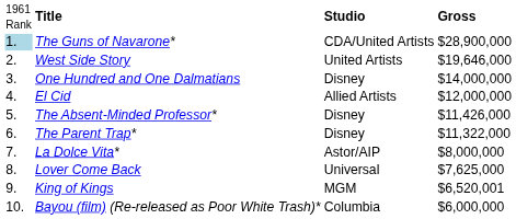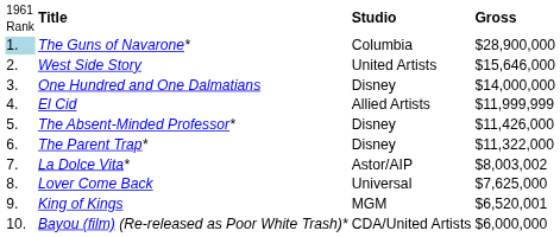 <table>
 <tr>
 <td rowspan="1"><small>1961<br>Rank</small></td>
 <td rowspan="1"><strong>Title</strong></td>
 <td rowspan="1"><strong>Studio</strong></td>
 <td rowspan="1"><strong>Gross</strong></td>
 </tr>
 <tr>
 <td style="background: lightblue;">1.</td>
 <td><em><a href='#'>The Guns of Navarone</a>* </em></td>
-<td>CDA/United Artists</td>
+<td>Columbia</td>
 <td>$28,900,000</td>
 </tr>
 <tr>
 <td>2.</td>
 <td><em><a href='#'>West Side Story</a></em></td>
 <td>United Artists</td>
-<td>$19,646,000</td>
+<td>$15,646,000</td>
 </tr>
 <tr>
 <td>3.</td>
 <td><em><a href='#'>One Hundred and One Dalmatians</a></em></td>
 <td>Disney</td>
 <td>$14,000,000</td>
 </tr>
 <tr>
 <td>4.</td>
 <td><em><a href='#'>El Cid</a></em></td>
 <td>Allied Artists</td>
-<td>$12,000,000</td>
+<td>$11,999,999</td>
 </tr>
 <tr>
 <td>5.</td>
 <td><em><a href='#'>The Absent-Minded Professor</a>* </em></td>
 <td>Disney</td>
 <td>$11,426,000</td>
 </tr>
 <tr>
 <td>6.</td>
 <td><em><a href='#'>The Parent Trap</a>* </em></td>
 <td>Disney</td>
 <td>$11,322,000</td>
 </tr>
 <tr>
 <td>7.</td>
 <td><em><a href='#'>La Dolce Vita</a>* </em></td>
 <td>Astor/AIP</td>
-<td>$8,000,000</td>
+<td>$8,003,002</td>
 </tr>
 <tr>
 <td>8.</td>
 <td><em><a href='#'>Lover Come Back</a></em></td>
 <td>Universal</td>
 <td>$7,625,000</td>
 </tr>
 <tr>
 <td>9.</td>
 <td><em><a href='#'>King of Kings</a></em></td>
 <td>MGM</td>
 <td>$6,520,001</td>
 </tr>
 <tr>
 <td>10.</td>
 <td><em><a href='#'>Bayou (film)</a> (Re-released as Poor White Trash)* </em></td>
-<td>Columbia</td>
+<td>CDA/United Artists</td>
 <td>$6,000,000</td>
 </tr>
 </table>
